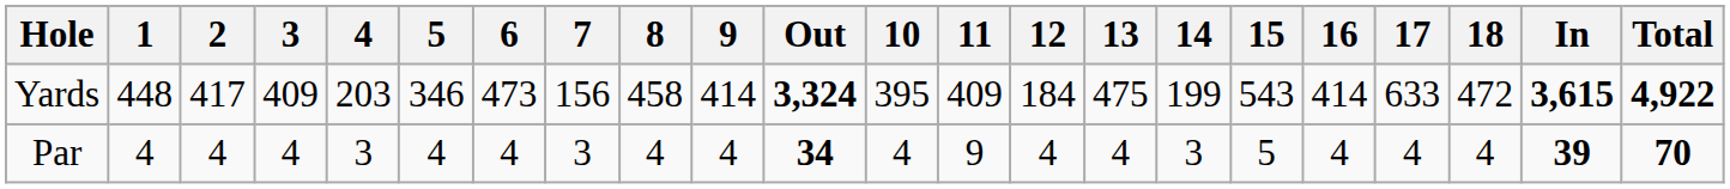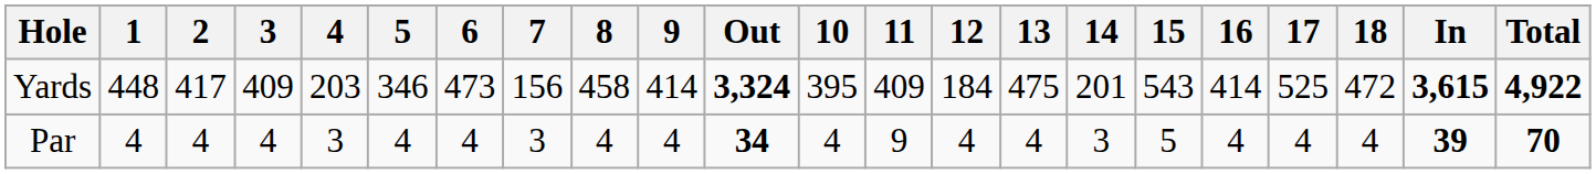 <table class="wikitable" style="text-align:center">
 <tr>
 <th>Hole</th>
 <th>1</th>
 <th>2</th>
 <th>3</th>
 <th>4</th>
 <th>5</th>
 <th>6</th>
 <th>7</th>
 <th>8</th>
 <th>9</th>
 <th>Out</th>
 <th>10</th>
 <th>11</th>
 <th>12</th>
 <th>13</th>
 <th>14</th>
 <th>15</th>
 <th>16</th>
 <th>17</th>
 <th>18</th>
 <th>In</th>
 <th>Total</th>
 </tr>
 <tr>
 <td>Yards</td>
 <td>448</td>
 <td>417</td>
 <td>409</td>
 <td>203</td>
 <td>346</td>
 <td>473</td>
 <td>156</td>
 <td>458</td>
 <td>414</td>
 <td><strong>3,324</strong></td>
 <td>395</td>
 <td>409</td>
 <td>184</td>
 <td>475</td>
-<td>199</td>
+<td>201</td>
 <td>543</td>
 <td>414</td>
-<td>633</td>
+<td>525</td>
 <td>472</td>
 <td><strong>3,615</strong></td>
 <td><strong>4,922</strong></td>
 </tr>
 <tr>
 <td>Par</td>
 <td>4</td>
 <td>4</td>
 <td>4</td>
 <td>3</td>
 <td>4</td>
 <td>4</td>
 <td>3</td>
 <td>4</td>
 <td>4</td>
 <td><strong>34</strong></td>
 <td>4</td>
 <td>9</td>
 <td>4</td>
 <td>4</td>
 <td>3</td>
 <td>5</td>
 <td>4</td>
 <td>4</td>
 <td>4</td>
 <td><strong>39</strong></td>
 <td><strong>70</strong></td>
 </tr>
 </table>
